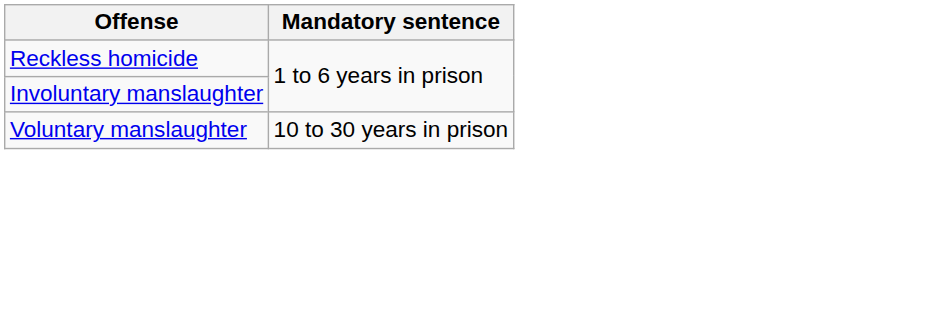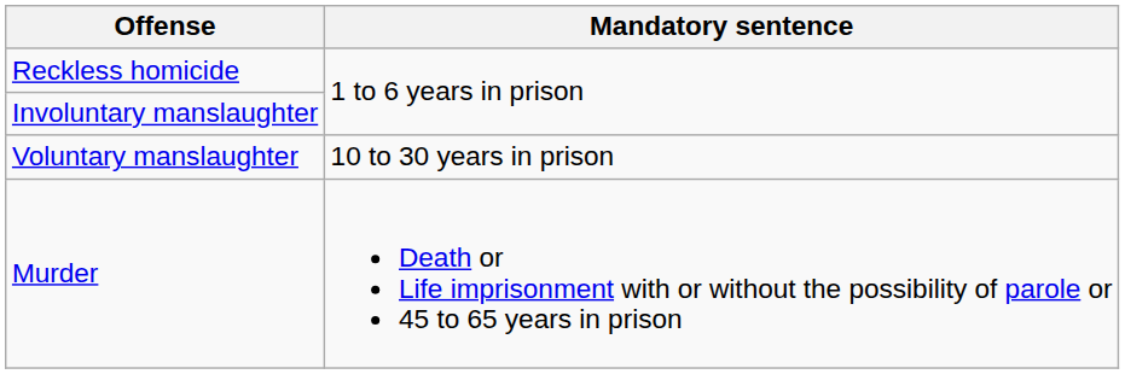 <table class="wikitable">
 <tr>
 <th>Offense</th>
 <th>Mandatory sentence</th>
 </tr>
 <tr>
 <td><a href='#'>Reckless homicide</a></td>
 <td rowspan="2">1 to 6 years in prison</td>
 </tr>
 <tr>
 <td><a href='#'>Involuntary manslaughter</a></td>
 </tr>
 <tr>
 <td><a href='#'>Voluntary manslaughter</a></td>
 <td>10 to 30 years in prison</td>
 </tr>
+<tr>
+<td><a href='#'>Murder</a></td>
+<td><br><ul><li><a href='#'>Death</a> or</li><li><a href='#'>Life imprisonment</a> with or without the possibility of <a href='#'>parole</a> or</li><li>45 to 65 years in prison</li></ul></td>
+</tr>
 </table>
